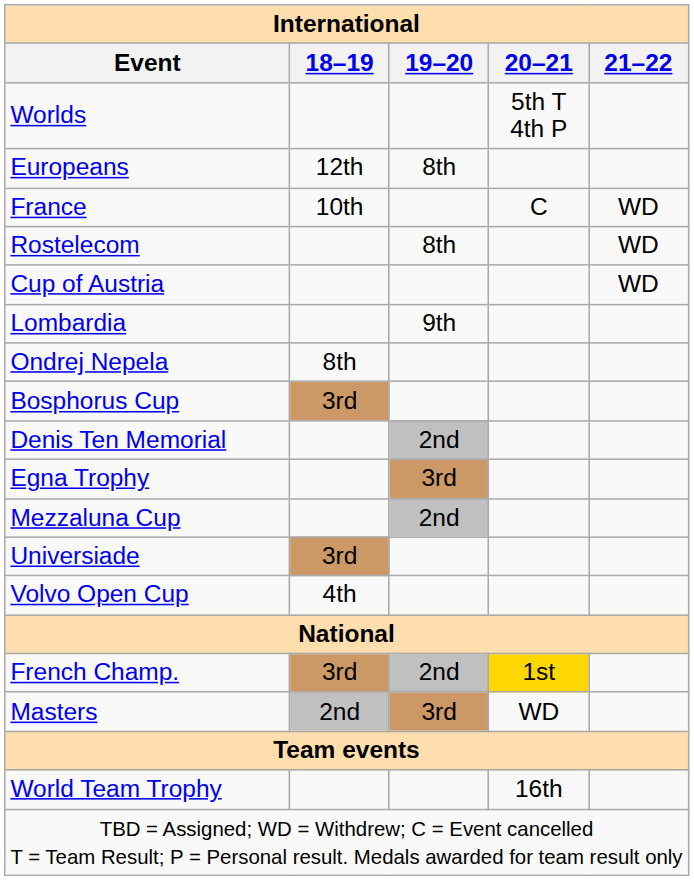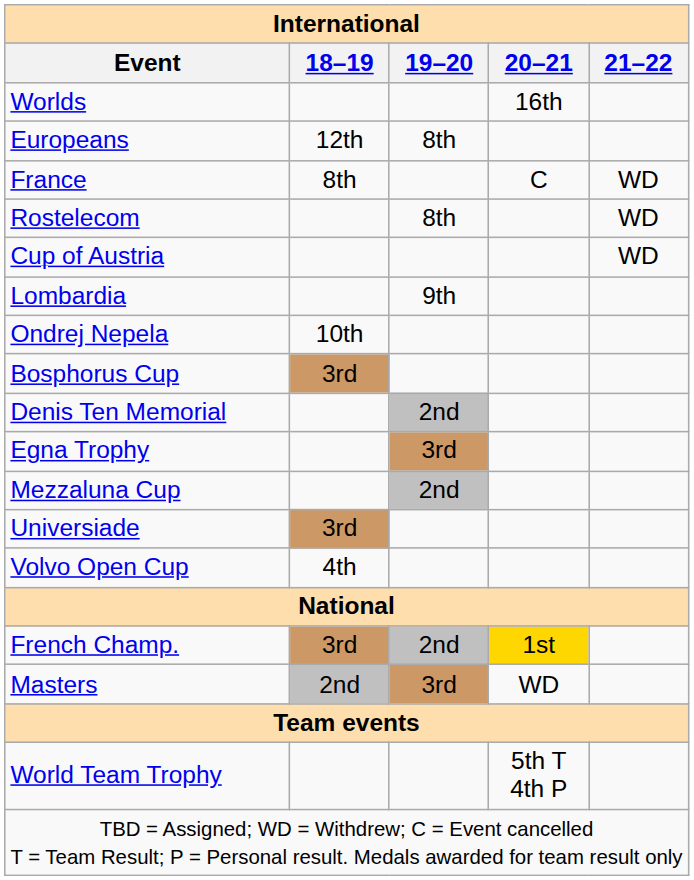 <table class="wikitable" style="text-align:center">
 <tr>
 <th style="background-color: #ffdead; " colspan=7 align=center>International</th>
 </tr>
 <tr>
 <th>Event</th>
 <th><a href='#'>18–19</a></th>
 <th><a href='#'>19–20</a></th>
 <th><a href='#'>20–21</a></th>
 <th><a href='#'>21–22</a></th>
 </tr>
 <tr>
 <td align=left><a href='#'>Worlds</a></td>
 <td></td>
 <td></td>
-<td>5th T <br> 4th P</td>
+<td>16th</td>
 <td></td>
 </tr>
 <tr>
 <td align=left><a href='#'>Europeans</a></td>
 <td>12th</td>
 <td>8th</td>
 <td></td>
 <td></td>
 </tr>
 <tr>
 <td align=left> <a href='#'>France</a></td>
-<td>10th</td>
+<td>8th</td>
 <td></td>
 <td>C</td>
 <td>WD</td>
 </tr>
 <tr>
 <td align=left> <a href='#'>Rostelecom</a></td>
 <td></td>
 <td>8th</td>
 <td></td>
 <td>WD</td>
 </tr>
 <tr>
 <td align=left> <a href='#'>Cup of Austria</a></td>
 <td></td>
 <td></td>
 <td></td>
 <td>WD</td>
 </tr>
 <tr>
 <td align=left> <a href='#'>Lombardia</a></td>
 <td></td>
 <td>9th</td>
 <td></td>
 <td></td>
 </tr>
 <tr>
 <td align=left> <a href='#'>Ondrej Nepela</a></td>
-<td>8th</td>
+<td>10th</td>
 <td></td>
 <td></td>
 <td></td>
 </tr>
 <tr>
 <td align=left><a href='#'>Bosphorus Cup</a></td>
 <td bgcolor=cc9966>3rd</td>
 <td></td>
 <td></td>
 <td></td>
 </tr>
 <tr>
 <td align=left><a href='#'>Denis Ten Memorial</a></td>
 <td></td>
 <td bgcolor=silver>2nd</td>
 <td></td>
 <td></td>
 </tr>
 <tr>
 <td align=left><a href='#'>Egna Trophy</a></td>
 <td></td>
 <td bgcolor=cc9966>3rd</td>
 <td></td>
 <td></td>
 </tr>
 <tr>
 <td align=left><a href='#'>Mezzaluna Cup</a></td>
 <td></td>
 <td bgcolor=silver>2nd</td>
 <td></td>
 <td></td>
 </tr>
 <tr>
 <td align=left><a href='#'>Universiade</a></td>
 <td bgcolor=cc9966>3rd</td>
 <td></td>
 <td></td>
 <td></td>
 </tr>
 <tr>
 <td align=left><a href='#'>Volvo Open Cup</a></td>
 <td>4th</td>
 <td></td>
 <td></td>
 <td></td>
 </tr>
 <tr>
 <th style="background-color: #ffdead; " colspan=7 align=center>National</th>
 </tr>
 <tr>
 <td align=left><a href='#'>French Champ.</a></td>
 <td bgcolor=cc9966>3rd</td>
 <td bgcolor=silver>2nd</td>
 <td bgcolor=gold>1st</td>
 <td></td>
 </tr>
 <tr>
 <td align=left><a href='#'>Masters</a></td>
 <td bgcolor=silver>2nd</td>
 <td bgcolor=cc9966>3rd</td>
 <td>WD</td>
 <td></td>
 </tr>
 <tr>
 <th style="background-color: #ffdead; " colspan=7 align=center>Team events</th>
 </tr>
 <tr>
 <td align=left><a href='#'>World Team Trophy</a></td>
 <td></td>
 <td></td>
-<td>16th</td>
+<td>5th T <br> 4th P</td>
 <td></td>
 </tr>
 <tr>
 <td colspan=7 align=center><small> TBD = Assigned; WD = Withdrew; C = Event cancelled <br>T = Team Result; P = Personal result. Medals awarded for team result only</small></td>
 </tr>
 </table>
